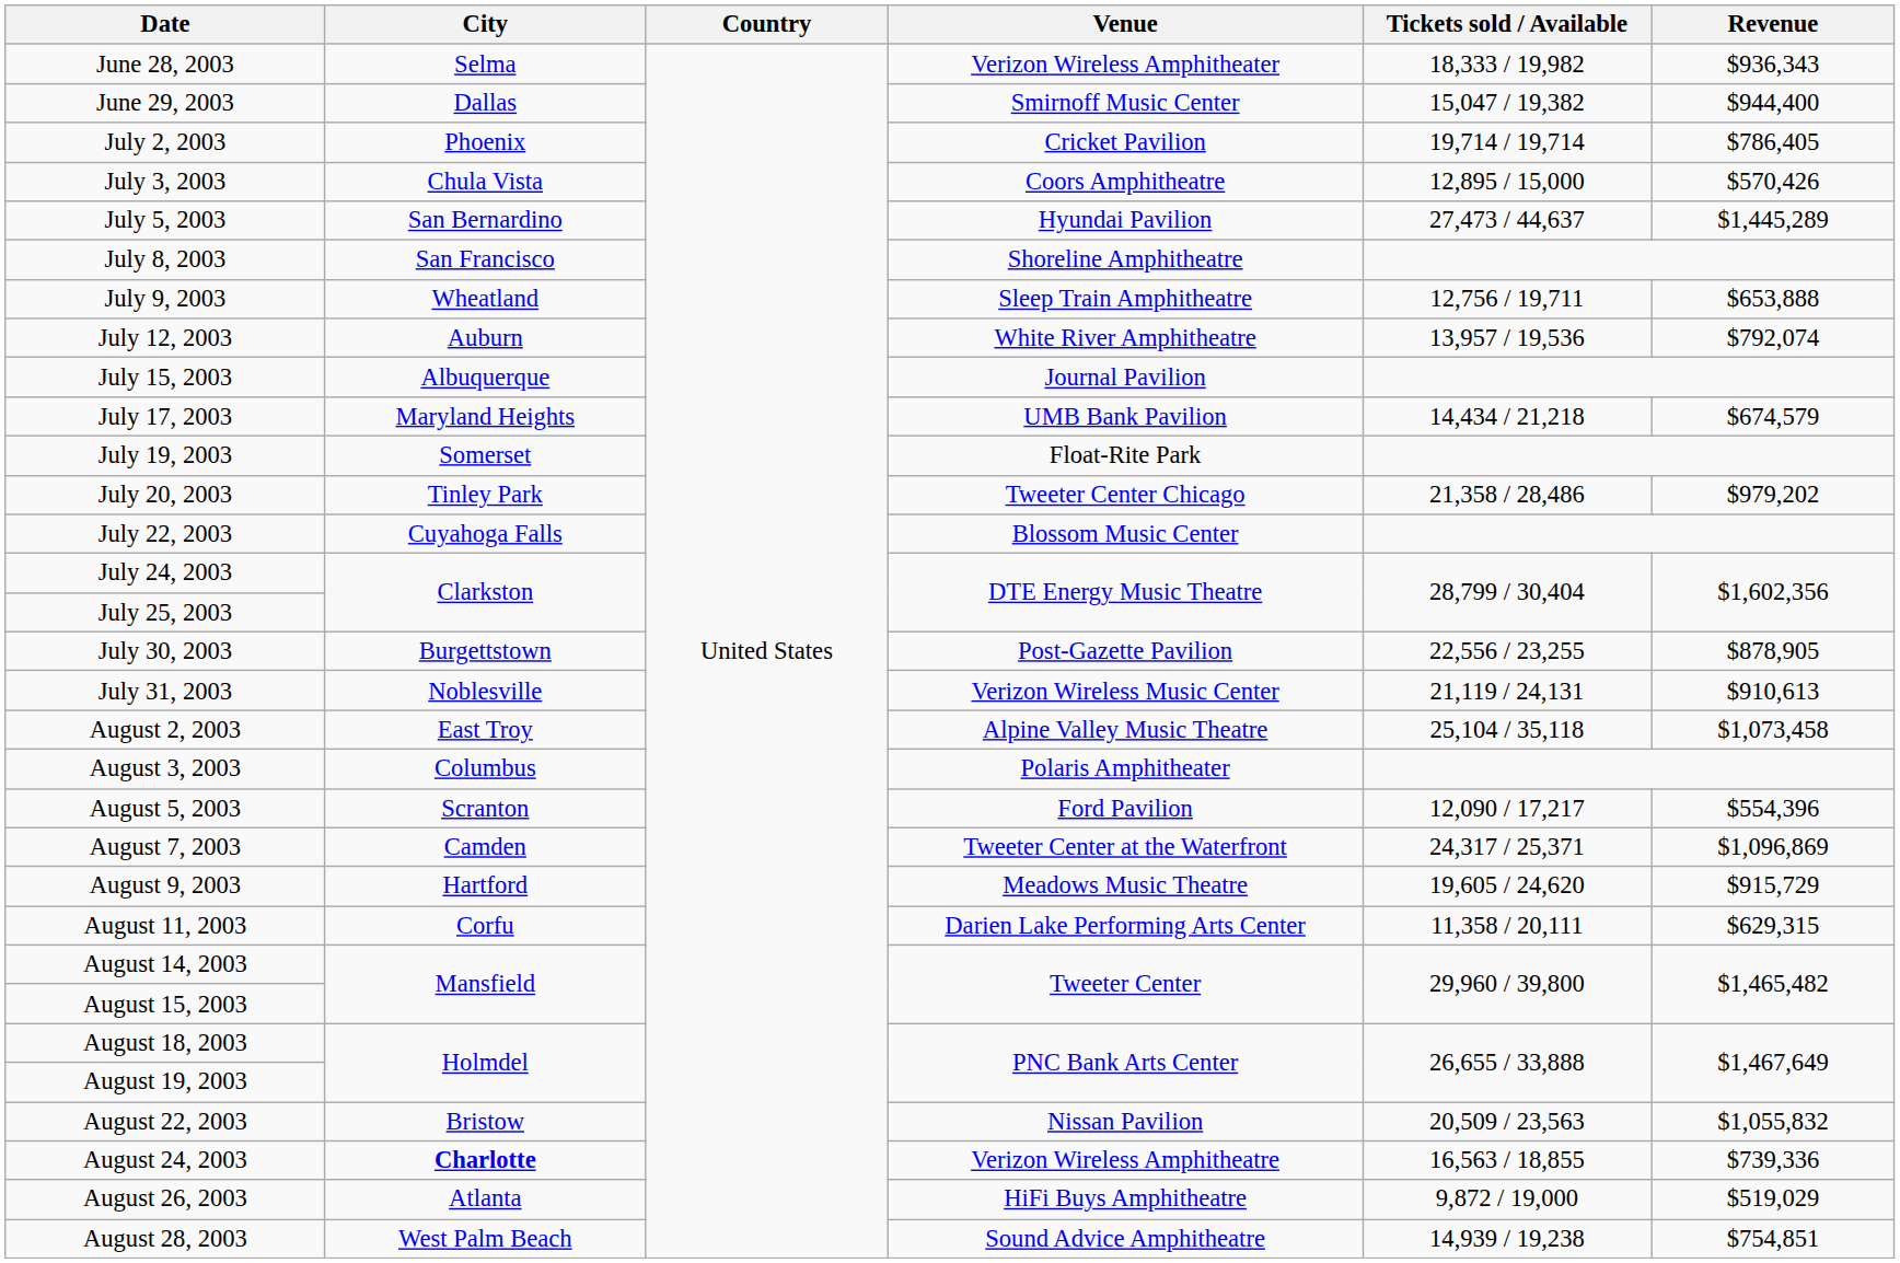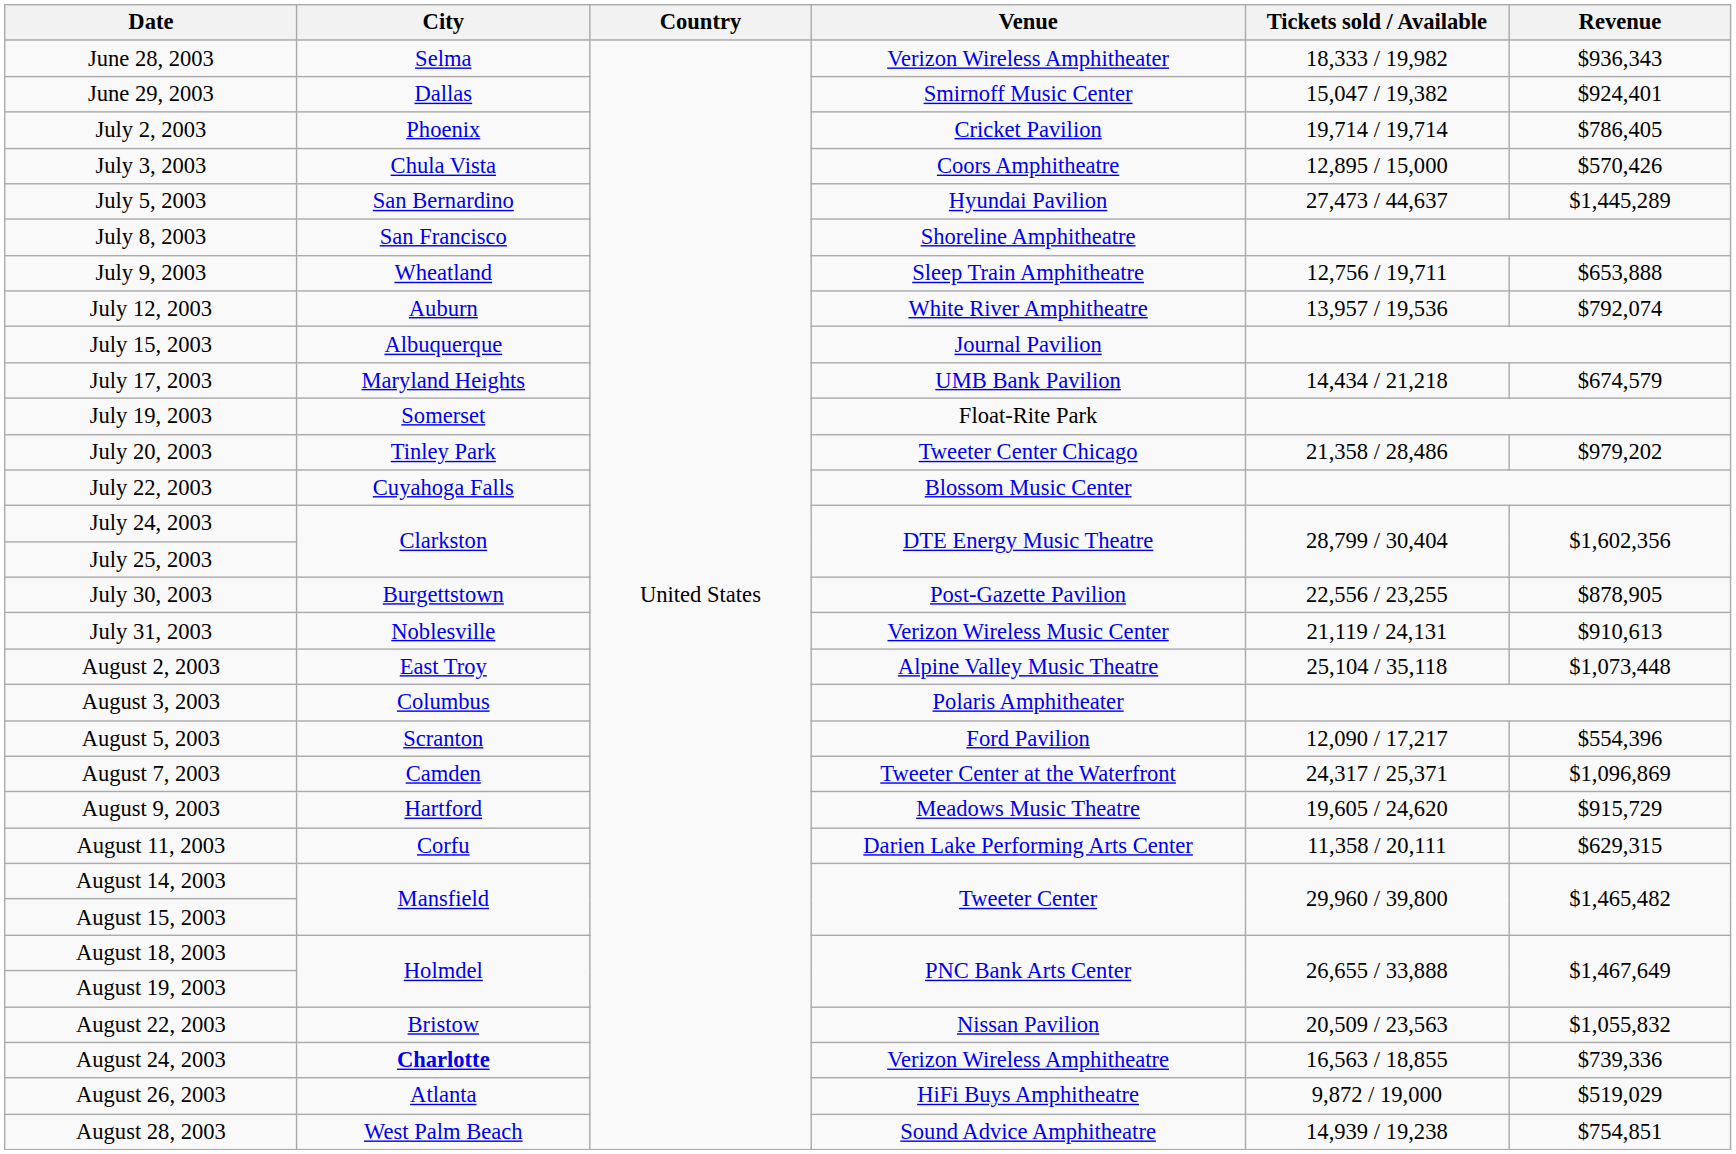 <table class="wikitable" style="text-align:center;">
 <tr>
 <th style="width:200px;">Date</th>
 <th style="width:200px;">City</th>
 <th style="width:150px;">Country</th>
 <th style="width:300px;">Venue</th>
 <th style="width:180px;">Tickets sold / Available</th>
 <th style="width:150px;">Revenue</th>
 </tr>
 <tr>
 <td>June 28, 2003</td>
 <td><a href='#'>Selma</a></td>
 <td rowspan="31">United States</td>
 <td><a href='#'>Verizon Wireless Amphitheater</a></td>
 <td>18,333 / 19,982</td>
 <td>$936,343</td>
 </tr>
 <tr>
 <td>June 29, 2003</td>
 <td><a href='#'>Dallas</a></td>
 <td><a href='#'>Smirnoff Music Center</a></td>
 <td>15,047 / 19,382</td>
-<td>$944,400</td>
+<td>$924,401</td>
 </tr>
 <tr>
 <td>July 2, 2003</td>
 <td><a href='#'>Phoenix</a></td>
 <td><a href='#'>Cricket Pavilion</a></td>
 <td>19,714 / 19,714</td>
 <td>$786,405</td>
 </tr>
 <tr>
 <td>July 3, 2003</td>
 <td><a href='#'>Chula Vista</a></td>
 <td><a href='#'>Coors Amphitheatre</a></td>
 <td>12,895 / 15,000</td>
 <td>$570,426</td>
 </tr>
 <tr>
 <td>July 5, 2003</td>
 <td><a href='#'>San Bernardino</a></td>
 <td><a href='#'>Hyundai Pavilion</a></td>
 <td>27,473 / 44,637</td>
 <td>$1,445,289</td>
 </tr>
 <tr>
 <td>July 8, 2003</td>
 <td><a href='#'>San Francisco</a></td>
 <td><a href='#'>Shoreline Amphitheatre</a></td>
 </tr>
 <tr>
 <td>July 9, 2003</td>
 <td><a href='#'>Wheatland</a></td>
 <td><a href='#'>Sleep Train Amphitheatre</a></td>
 <td>12,756 / 19,711</td>
 <td>$653,888</td>
 </tr>
 <tr>
 <td>July 12, 2003</td>
 <td><a href='#'>Auburn</a></td>
 <td><a href='#'>White River Amphitheatre</a></td>
 <td>13,957 / 19,536</td>
 <td>$792,074</td>
 </tr>
 <tr>
 <td>July 15, 2003</td>
 <td><a href='#'>Albuquerque</a></td>
 <td><a href='#'>Journal Pavilion</a></td>
 </tr>
 <tr>
 <td>July 17, 2003</td>
 <td><a href='#'>Maryland Heights</a></td>
 <td><a href='#'>UMB Bank Pavilion</a></td>
 <td>14,434 / 21,218</td>
 <td>$674,579</td>
 </tr>
 <tr>
 <td>July 19, 2003</td>
 <td><a href='#'>Somerset</a></td>
 <td>Float-Rite Park</td>
 </tr>
 <tr>
 <td>July 20, 2003</td>
 <td><a href='#'>Tinley Park</a></td>
 <td><a href='#'>Tweeter Center Chicago</a></td>
 <td>21,358 / 28,486</td>
 <td>$979,202</td>
 </tr>
 <tr>
 <td>July 22, 2003</td>
 <td><a href='#'>Cuyahoga Falls</a></td>
 <td><a href='#'>Blossom Music Center</a></td>
 </tr>
 <tr>
 <td>July 24, 2003</td>
 <td rowspan="2"><a href='#'>Clarkston</a></td>
 <td rowspan="2"><a href='#'>DTE Energy Music Theatre</a></td>
 <td rowspan="2">28,799 / 30,404</td>
 <td rowspan="2">$1,602,356</td>
 </tr>
 <tr>
 <td>July 25, 2003</td>
 </tr>
 <tr>
 <td>July 30, 2003</td>
 <td><a href='#'>Burgettstown</a></td>
 <td><a href='#'>Post-Gazette Pavilion</a></td>
 <td>22,556 / 23,255</td>
 <td>$878,905</td>
 </tr>
 <tr>
 <td>July 31, 2003</td>
 <td><a href='#'>Noblesville</a></td>
 <td><a href='#'>Verizon Wireless Music Center</a></td>
 <td>21,119 / 24,131</td>
 <td>$910,613</td>
 </tr>
 <tr>
 <td>August 2, 2003</td>
 <td><a href='#'>East Troy</a></td>
 <td><a href='#'>Alpine Valley Music Theatre</a></td>
 <td>25,104 / 35,118</td>
-<td>$1,073,458</td>
+<td>$1,073,448</td>
 </tr>
 <tr>
 <td>August 3, 2003</td>
 <td><a href='#'>Columbus</a></td>
 <td><a href='#'>Polaris Amphitheater</a></td>
 </tr>
 <tr>
 <td>August 5, 2003</td>
 <td><a href='#'>Scranton</a></td>
 <td><a href='#'>Ford Pavilion</a></td>
 <td>12,090 / 17,217</td>
 <td>$554,396</td>
 </tr>
 <tr>
 <td>August 7, 2003</td>
 <td><a href='#'>Camden</a></td>
 <td><a href='#'>Tweeter Center at the Waterfront</a></td>
 <td>24,317 / 25,371</td>
 <td>$1,096,869</td>
 </tr>
 <tr>
 <td>August 9, 2003</td>
 <td><a href='#'>Hartford</a></td>
 <td><a href='#'>Meadows Music Theatre</a></td>
 <td>19,605 / 24,620</td>
 <td>$915,729</td>
 </tr>
 <tr>
 <td>August 11, 2003</td>
 <td><a href='#'>Corfu</a></td>
 <td><a href='#'>Darien Lake Performing Arts Center</a></td>
 <td>11,358 / 20,111</td>
 <td>$629,315</td>
 </tr>
 <tr>
 <td>August 14, 2003</td>
 <td rowspan="2"><a href='#'>Mansfield</a></td>
 <td rowspan="2"><a href='#'>Tweeter Center</a></td>
 <td rowspan="2">29,960 / 39,800</td>
 <td rowspan="2">$1,465,482</td>
 </tr>
 <tr>
 <td>August 15, 2003</td>
 </tr>
 <tr>
 <td>August 18, 2003</td>
 <td rowspan="2"><a href='#'>Holmdel</a></td>
 <td rowspan="2"><a href='#'>PNC Bank Arts Center</a></td>
 <td rowspan="2">26,655 / 33,888</td>
 <td rowspan="2">$1,467,649</td>
 </tr>
 <tr>
 <td>August 19, 2003</td>
 </tr>
 <tr>
 <td>August 22, 2003</td>
 <td><a href='#'>Bristow</a></td>
 <td><a href='#'>Nissan Pavilion</a></td>
 <td>20,509 / 23,563</td>
 <td>$1,055,832</td>
 </tr>
 <tr>
 <td>August 24, 2003</td>
 <td><strong><a href='#'>Charlotte</a></strong></td>
 <td><a href='#'>Verizon Wireless Amphitheatre</a></td>
 <td>16,563 / 18,855</td>
 <td>$739,336</td>
 </tr>
 <tr>
 <td>August 26, 2003</td>
 <td><a href='#'>Atlanta</a></td>
 <td><a href='#'>HiFi Buys Amphitheatre</a></td>
 <td>9,872 / 19,000</td>
 <td>$519,029</td>
 </tr>
 <tr>
 <td>August 28, 2003</td>
 <td><a href='#'>West Palm Beach</a></td>
 <td><a href='#'>Sound Advice Amphitheatre</a></td>
 <td>14,939 / 19,238</td>
 <td>$754,851</td>
 </tr>
 </table>
